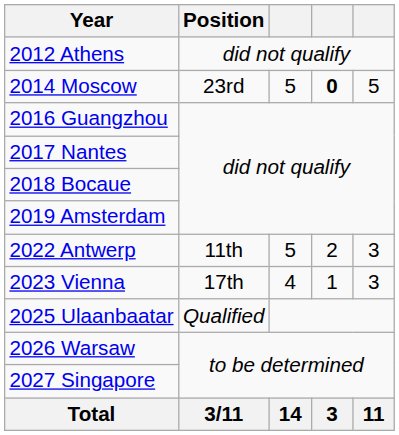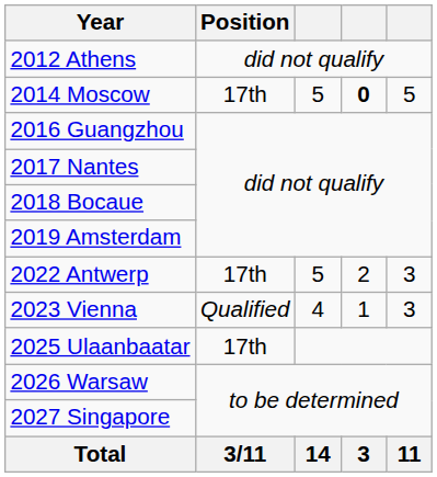 <table class="wikitable" style="text-align: center;">
 <tr>
 <th>Year</th>
 <th>Position</th>
 <th width=25px></th>
 <th width=25px></th>
 <th width=25px></th>
 </tr>
 <tr>
 <td style="text-align:left;"> <a href='#'>2012 Athens</a></td>
 <td colspan=4><em>did not qualify</em></td>
 </tr>
 <tr>
 <td style="text-align:left;"> <a href='#'>2014 Moscow</a></td>
-<td>23rd</td>
+<td>17th</td>
 <td>5</td>
 <td><strong>0</strong></td>
 <td>5</td>
 </tr>
 <tr>
 <td style="text-align:left;"> <a href='#'>2016 Guangzhou</a></td>
 <td colspan=4 rowspan=4><em>did not qualify</em></td>
 </tr>
 <tr>
 <td style="text-align:left;"> <a href='#'>2017 Nantes</a></td>
 </tr>
 <tr>
 <td style="text-align:left;"> <a href='#'>2018 Bocaue</a></td>
 </tr>
 <tr>
 <td style="text-align:left;"> <a href='#'>2019 Amsterdam</a></td>
 </tr>
 <tr>
 <td style="text-align:left;"> <a href='#'>2022 Antwerp</a></td>
-<td>11th</td>
+<td>17th</td>
 <td>5</td>
 <td>2</td>
 <td>3</td>
 </tr>
 <tr>
 <td style="text-align:left;"> <a href='#'>2023 Vienna</a></td>
-<td>17th</td>
+<td colapan=4><em>Qualified</em></td>
 <td>4</td>
 <td>1</td>
 <td>3</td>
 </tr>
 <tr>
 <td style="text-align:left;"> <a href='#'>2025 Ulaanbaatar</a></td>
-<td colapan=4><em>Qualified</em></td>
+<td>17th</td>
 </tr>
 <tr>
 <td style="text-align:left;"> <a href='#'>2026 Warsaw</a></td>
 <td colspan=4 rowspan=2><em>to be determined</em></td>
 </tr>
 <tr>
 <td style="text-align:left;"> <a href='#'>2027 Singapore</a></td>
 </tr>
 <tr>
 <th>Total</th>
 <th>3/11</th>
 <th>14</th>
 <th>3</th>
 <th>11</th>
 </tr>
 </table>
